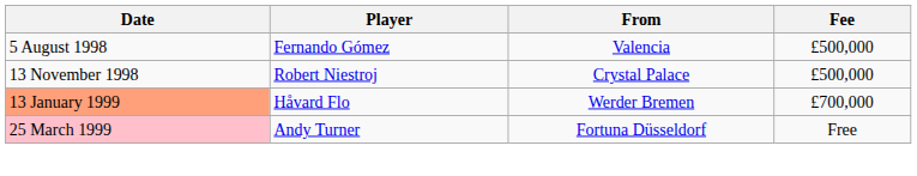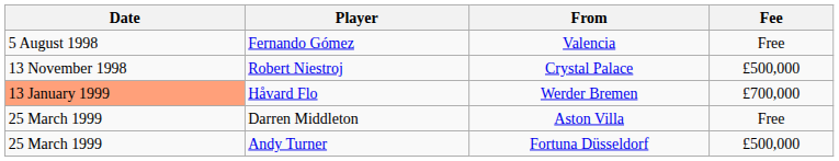 <table class="wikitable" style="text-align:center; font-size:95%;width:65%; text-align:left">
 <tr>
 <th><strong>Date</strong></th>
 <th><strong>Player</strong></th>
 <th><strong>From</strong></th>
 <th><strong>Fee</strong></th>
 </tr>
 <tr --->
 <td>5 August 1998</td>
 <td> <a href='#'>Fernando Gómez</a></td>
 <td align="center"> <a href='#'>Valencia</a></td>
-<td align="center">£500,000</td>
+<td align="center">Free</td>
 </tr>
 <tr --->
 <td>13 November 1998</td>
 <td> <a href='#'>Robert Niestroj</a></td>
 <td align="center"><a href='#'>Crystal Palace</a></td>
 <td align="center">£500,000</td>
 </tr>
 <tr --->
 <td style="background: lightsalmon;">13 January 1999</td>
 <td> <a href='#'>Håvard Flo</a></td>
 <td align="center"> <a href='#'>Werder Bremen</a></td>
 <td align="center">£700,000</td>
 </tr>
 <tr --->
-<td style="background: pink;">25 March 1999</td>
+<td>25 March 1999</td>
+<td> Darren Middleton</td>
+<td align="center"><a href='#'>Aston Villa</a></td>
+<td align="center">Free</td>
+</tr>
+<tr --->
+<td>25 March 1999</td>
 <td> <a href='#'>Andy Turner</a></td>
 <td align="center"> <a href='#'>Fortuna Düsseldorf</a></td>
-<td align="center">Free</td>
+<td align="center">£500,000</td>
 </tr>
 </table>
